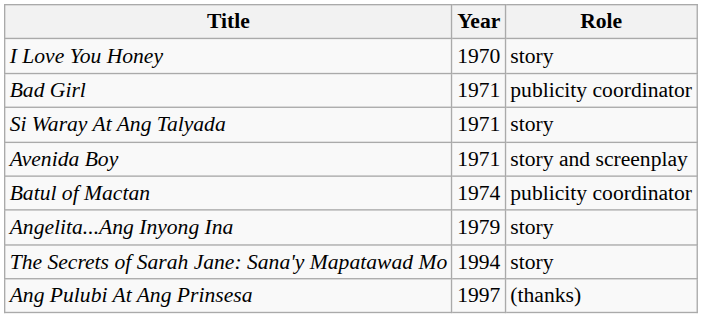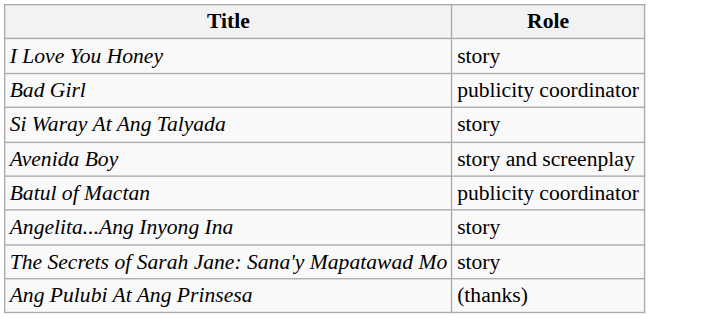 <table class="wikitable">
 <tr>
 <th>Title</th>
-<th>Year</th>
 <th>Role</th>
 </tr>
 <tr>
 <td><em>I Love You Honey</em></td>
-<td>1970</td>
 <td>story</td>
 </tr>
 <tr>
 <td><em>Bad Girl</em></td>
-<td>1971</td>
 <td>publicity coordinator</td>
 </tr>
 <tr>
 <td><em>Si Waray At Ang Talyada</em></td>
-<td>1971</td>
 <td>story</td>
 </tr>
 <tr>
 <td><em>Avenida Boy</em></td>
-<td>1971</td>
 <td>story and screenplay</td>
 </tr>
 <tr>
 <td><em>Batul of Mactan</em></td>
-<td>1974</td>
 <td>publicity coordinator</td>
 </tr>
 <tr>
 <td><em>Angelita...Ang Inyong Ina</em></td>
-<td>1979</td>
 <td>story</td>
 </tr>
 <tr>
 <td><em>The Secrets of Sarah Jane: Sana'y Mapatawad Mo</em></td>
-<td>1994</td>
 <td>story</td>
 </tr>
 <tr>
 <td><em>Ang Pulubi At Ang Prinsesa</em></td>
-<td>1997</td>
 <td>(thanks)</td>
 </tr>
 </table>
